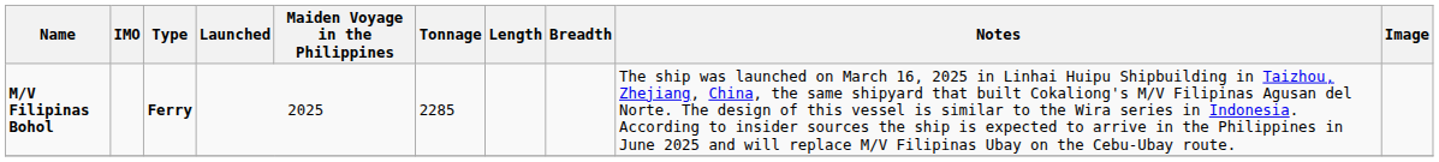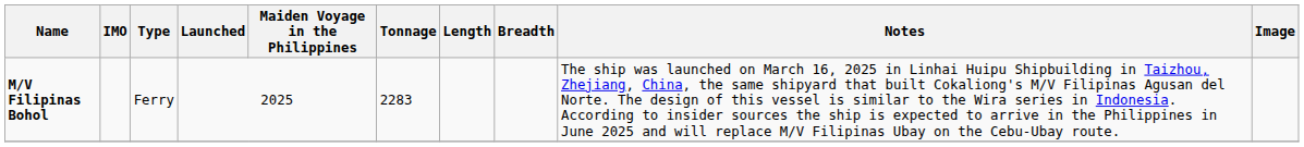 <table class="wikitable sortable sticky-header">
 <tr>
 <th><strong>Name</strong></th>
 <th><strong>IMO</strong></th>
 <th><strong>Type</strong></th>
 <th><strong>Launched</strong></th>
 <th><strong>Maiden Voyage in the Philippines</strong></th>
 <th><strong>Tonnage</strong></th>
 <th><strong>Length</strong></th>
 <th><strong>Breadth</strong></th>
 <th><strong>Notes</strong></th>
 <th><strong>Image</strong></th>
 </tr>
 <tr>
 <td><strong>M/V Filipinas Bohol</strong> </td>
 <td></td>
-<td><strong>Ferry</strong></td>
+<td>Ferry</td>
 <td align="center"colspan=2>2025</td>
-<td>2285</td>
+<td>2283</td>
 <td></td>
 <td></td>
 <td>The ship was launched on March 16, 2025 in Linhai Huipu Shipbuilding in <a href='#'>Taizhou, Zhejiang</a>, <a href='#'>China</a>, the same shipyard that built Cokaliong's M/V Filipinas Agusan del Norte. The design of this vessel is similar to the Wira series in <a href='#'>Indonesia</a>. According to insider sources the ship is expected to arrive in the Philippines in June 2025 and will replace M/V Filipinas Ubay on the Cebu-Ubay route.</td>
 <td></td>
 </tr>
 <tr>
 </tr>
 </table>
